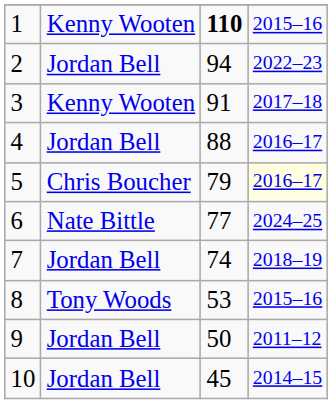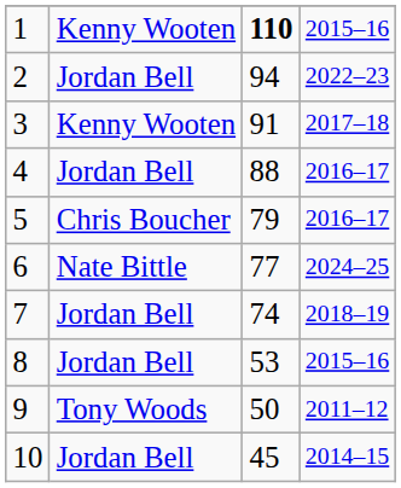 <table class="wikitable">
 <tr>
 </tr>
 <tr>
 <td>1</td>
 <td><a href='#'>Kenny Wooten</a></td>
 <td><strong>110</strong></td>
 <td style="font-size:80%;"><a href='#'>2015–16</a></td>
 </tr>
 <tr>
 <td>2</td>
 <td><a href='#'>Jordan Bell</a></td>
 <td>94</td>
 <td style="font-size:80%;"><a href='#'>2022–23</a></td>
 </tr>
 <tr>
 <td>3</td>
 <td><a href='#'>Kenny Wooten</a></td>
 <td>91</td>
 <td style="font-size:80%;"><a href='#'>2017–18</a></td>
 </tr>
 <tr>
 <td>4</td>
 <td><a href='#'>Jordan Bell</a></td>
 <td>88</td>
 <td style="font-size:80%;"><a href='#'>2016–17</a></td>
 </tr>
 <tr>
 <td>5</td>
 <td><a href='#'>Chris Boucher</a></td>
 <td>79</td>
-<td style="background: lightyellow; font-size:80%;"><a href='#'>2016–17</a></td>
+<td style="font-size:80%;"><a href='#'>2016–17</a></td>
 </tr>
 <tr>
 <td>6</td>
 <td><a href='#'>Nate Bittle</a></td>
 <td>77</td>
 <td style="font-size:80%;"><a href='#'>2024–25</a></td>
 </tr>
 <tr>
 <td>7</td>
 <td><a href='#'>Jordan Bell</a></td>
 <td>74</td>
 <td style="font-size:80%;"><a href='#'>2018–19</a></td>
 </tr>
 <tr>
 <td>8</td>
-<td><a href='#'>Tony Woods</a></td>
+<td><a href='#'>Jordan Bell</a></td>
 <td>53</td>
 <td style="font-size:80%;"><a href='#'>2015–16</a></td>
 </tr>
 <tr>
 <td>9</td>
-<td><a href='#'>Jordan Bell</a></td>
+<td><a href='#'>Tony Woods</a></td>
 <td>50</td>
 <td style="font-size:80%;"><a href='#'>2011–12</a></td>
 </tr>
 <tr>
 <td>10</td>
 <td><a href='#'>Jordan Bell</a></td>
 <td>45</td>
 <td style="font-size:80%;"><a href='#'>2014–15</a></td>
 </tr>
 </table>
